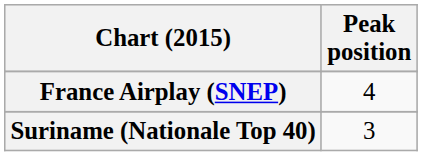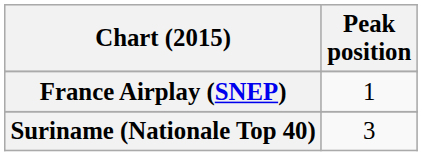 <table class="wikitable sortable plainrowheaders" style="text-align:center">
 <tr>
 <th scope="col">Chart (2015)</th>
 <th scope="col">Peak<br>position</th>
 </tr>
 <tr>
 </tr>
 <tr>
 </tr>
 <tr>
 </tr>
 <tr>
 </tr>
 <tr>
 </tr>
 <tr>
 <th scope="row">France Airplay (<a href='#'>SNEP</a>)</th>
-<td style="text-align:center;">4</td>
+<td style="text-align:center;">1</td>
 </tr>
 <tr>
 </tr>
 <tr>
 </tr>
 <tr>
 </tr>
 <tr>
 </tr>
 <tr>
 <th scope="row">Suriname (Nationale Top 40)</th>
 <td>3</td>
 </tr>
 </table>
